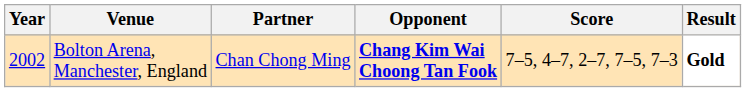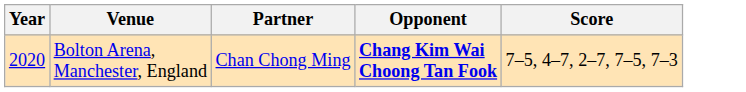 <table class="sortable wikitable" style="font-size: 90%;">
 <tr>
 <th>Year</th>
 <th>Venue</th>
 <th>Partner</th>
 <th>Opponent</th>
 <th>Score</th>
-<th>Result</th>
 </tr>
 <tr style="background:#FFE4B5">
-<td align="center"><a href='#'>2002</a></td>
+<td align="center"><a href='#'>2020</a></td>
 <td align="left"><a href='#'>Bolton Arena</a>,<br><a href='#'>Manchester</a>, England</td>
 <td align="left"> <a href='#'>Chan Chong Ming</a></td>
 <td align="left"><strong> <a href='#'>Chang Kim Wai</a><br> <a href='#'>Choong Tan Fook</a></strong></td>
 <td align="left">7–5, 4–7, 2–7, 7–5, 7–3</td>
-<td style="text-align:left; background:white"> <strong>Gold</strong></td>
 </tr>
 </table>
